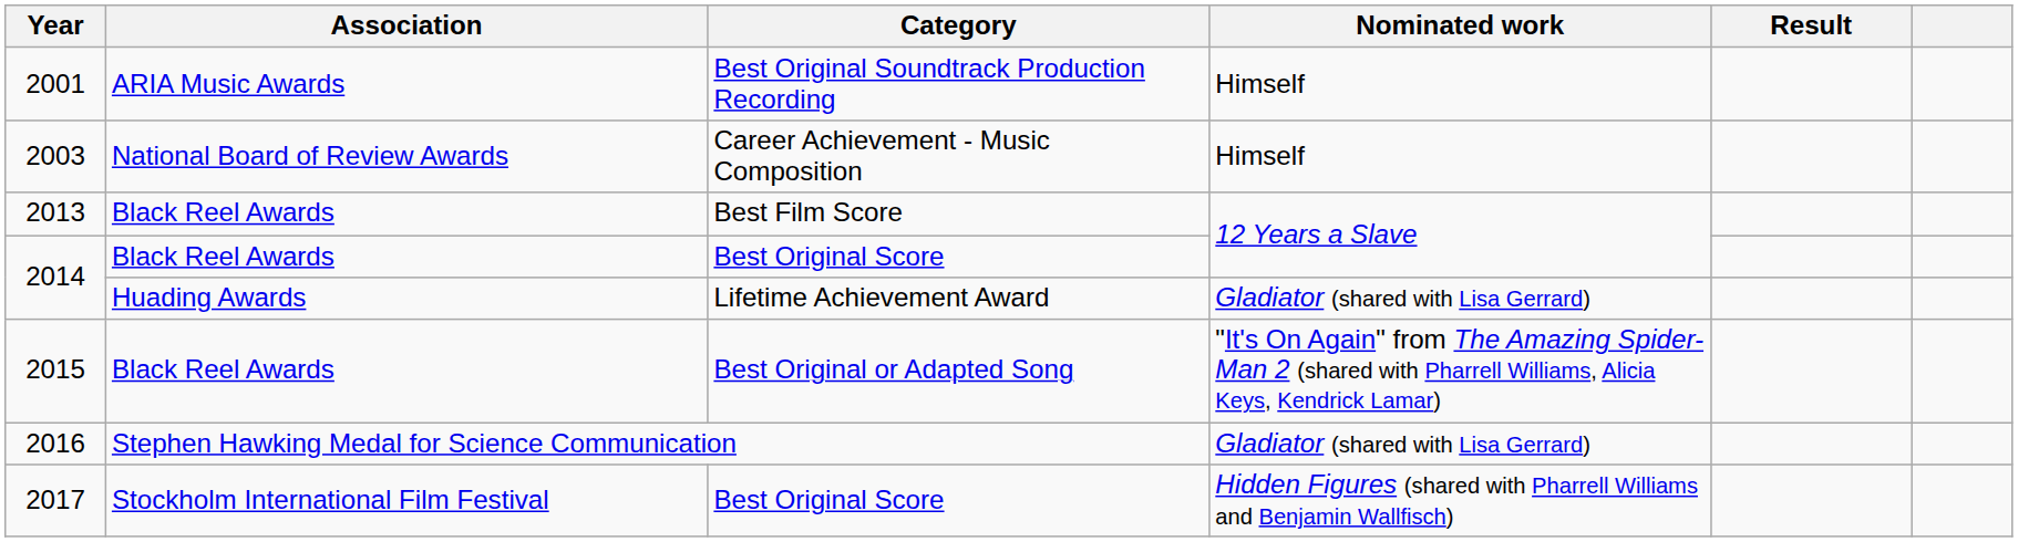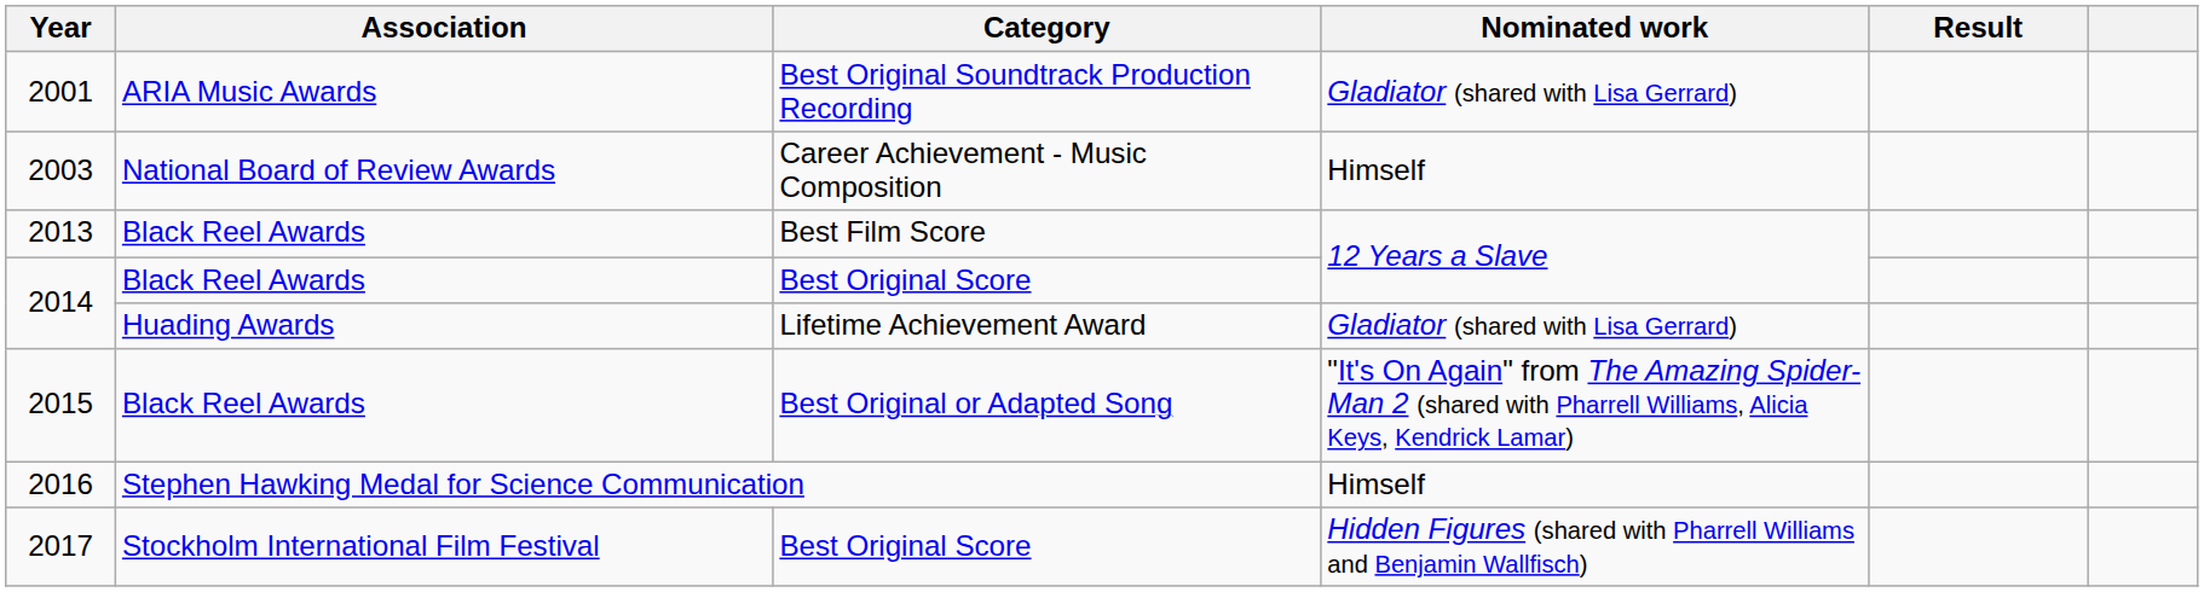 <table class="wikitable" style="width:95%;">
 <tr>
 <th width=5%>Year</th>
 <th style="width:30%;">Association</th>
 <th style="width:25%;">Category</th>
 <th style="width:25%;">Nominated work</th>
 <th style="width:10%;">Result</th>
 <th width=5%></th>
 </tr>
 <tr>
 <td align="center">2001</td>
 <td><a href='#'>ARIA Music Awards</a></td>
 <td><a href='#'>Best Original Soundtrack Production Recording</a></td>
-<td>Himself</td>
+<td><em><a href='#'>Gladiator</a></em> <small>(shared with <a href='#'>Lisa Gerrard</a>)</small></td>
 <td></td>
 <td align="center"></td>
 </tr>
 <tr>
 <td align="center">2003</td>
 <td><a href='#'>National Board of Review Awards</a></td>
 <td>Career Achievement - Music Composition</td>
 <td>Himself</td>
 <td></td>
 <td align="center"></td>
 </tr>
 <tr>
 <td align="center">2013</td>
 <td><a href='#'>Black Reel Awards</a></td>
 <td>Best Film Score</td>
 <td rowspan="2"><em><a href='#'>12 Years a Slave</a></em></td>
 <td></td>
 <td align="center"></td>
 </tr>
 <tr>
 <td align="center" rowspan="2">2014</td>
 <td><a href='#'>Black Reel Awards</a></td>
 <td><a href='#'>Best Original Score</a></td>
 <td></td>
 <td align="center"></td>
 </tr>
 <tr>
 <td><a href='#'>Huading Awards</a></td>
 <td>Lifetime Achievement Award</td>
 <td><em><a href='#'>Gladiator</a></em> <small>(shared with <a href='#'>Lisa Gerrard</a>)</small></td>
 <td></td>
 <td align="center"></td>
 </tr>
 <tr>
 <td align="center">2015</td>
 <td><a href='#'>Black Reel Awards</a></td>
 <td><a href='#'>Best Original or Adapted Song</a></td>
 <td>"<a href='#'>It's On Again</a>" from <em><a href='#'>The Amazing Spider-Man 2</a></em> <small>(shared with <a href='#'>Pharrell Williams</a>, <a href='#'>Alicia Keys</a>, <a href='#'>Kendrick Lamar</a>)</small></td>
 <td></td>
 <td align="center"></td>
 </tr>
 <tr>
 <td align="center">2016</td>
 <td colspan="2"><a href='#'>Stephen Hawking Medal for Science Communication</a></td>
-<td><em><a href='#'>Gladiator</a></em> <small>(shared with <a href='#'>Lisa Gerrard</a>)</small></td>
+<td>Himself</td>
 <td></td>
 <td align="center"></td>
 </tr>
 <tr>
 <td align="center">2017</td>
 <td><a href='#'>Stockholm International Film Festival</a></td>
 <td><a href='#'>Best Original Score</a></td>
 <td><em><a href='#'>Hidden Figures</a></em> <small>(shared with <a href='#'>Pharrell Williams</a> and <a href='#'>Benjamin Wallfisch</a>)</small></td>
 <td></td>
 <td align="center"></td>
 </tr>
 </table>
